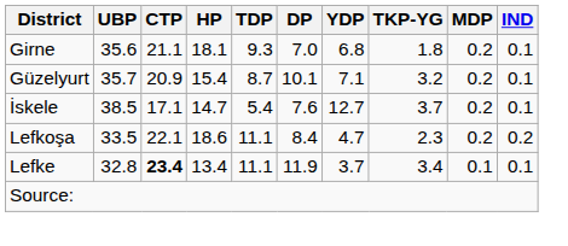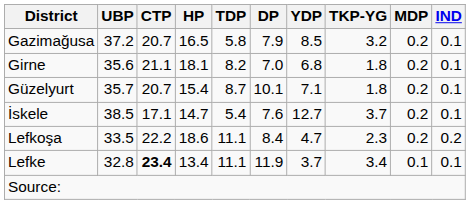 <table class="wikitable sortable" style=text-align:right>
 <tr>
 <th>District</th>
 <th>UBP</th>
 <th>CTP</th>
 <th>HP</th>
 <th>TDP</th>
 <th>DP</th>
 <th>YDP</th>
 <th>TKP-YG</th>
 <th>MDP</th>
 <th><a href='#'>IND</a></th>
 </tr>
 <tr>
+<td align=left>Gazimağusa</td>
+<td>37.2</td>
+<td>20.7</td>
+<td>16.5</td>
+<td>5.8</td>
+<td>7.9</td>
+<td>8.5</td>
+<td>3.2</td>
+<td>0.2</td>
+<td>0.1</td>
+</tr>
+<tr>
 <td align=left>Girne</td>
 <td>35.6</td>
 <td>21.1</td>
 <td>18.1</td>
-<td>9.3</td>
+<td>8.2</td>
 <td>7.0</td>
 <td>6.8</td>
 <td>1.8</td>
 <td>0.2</td>
 <td>0.1</td>
 </tr>
 <tr>
 <td align=left>Güzelyurt</td>
 <td>35.7</td>
-<td>20.9</td>
+<td>20.7</td>
 <td>15.4</td>
 <td>8.7</td>
 <td>10.1</td>
 <td>7.1</td>
-<td>3.2</td>
+<td>1.8</td>
 <td>0.2</td>
 <td>0.1</td>
 </tr>
 <tr>
 <td align=left>İskele</td>
 <td>38.5</td>
 <td>17.1</td>
 <td>14.7</td>
 <td>5.4</td>
 <td>7.6</td>
 <td>12.7</td>
 <td>3.7</td>
 <td>0.2</td>
 <td>0.1</td>
 </tr>
 <tr>
 <td align=left>Lefkoşa</td>
 <td>33.5</td>
-<td>22.1</td>
+<td>22.2</td>
 <td>18.6</td>
 <td>11.1</td>
 <td>8.4</td>
 <td>4.7</td>
 <td>2.3</td>
 <td>0.2</td>
 <td>0.2</td>
 </tr>
 <tr>
 <td align=left>Lefke</td>
 <td>32.8</td>
 <td><strong>23.4</strong></td>
 <td>13.4</td>
 <td>11.1</td>
 <td>11.9</td>
 <td>3.7</td>
 <td>3.4</td>
 <td>0.1</td>
 <td>0.1</td>
 </tr>
 <tr>
 <td align=left colspan=10>Source: </td>
 </tr>
 </table>
